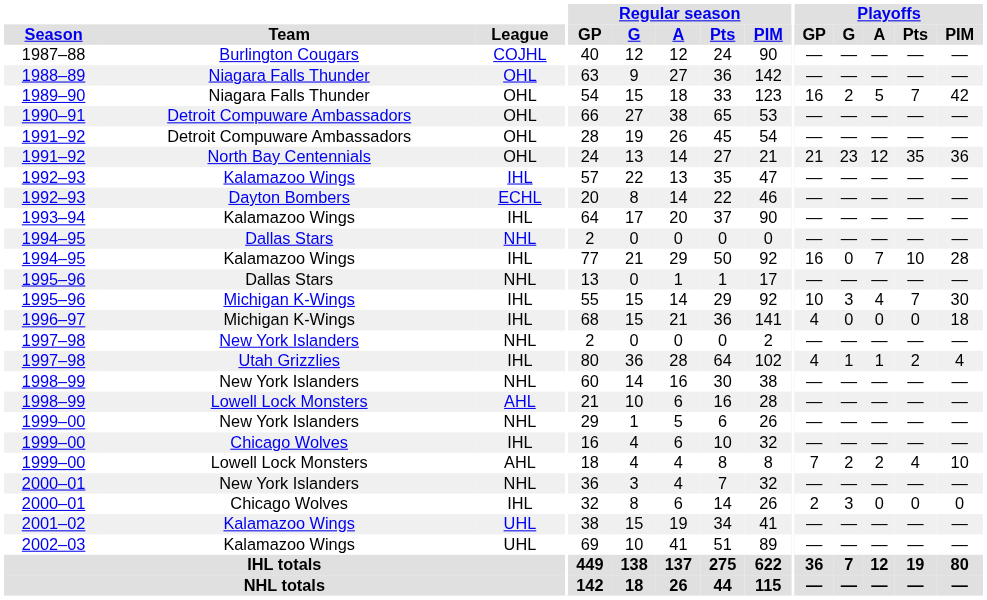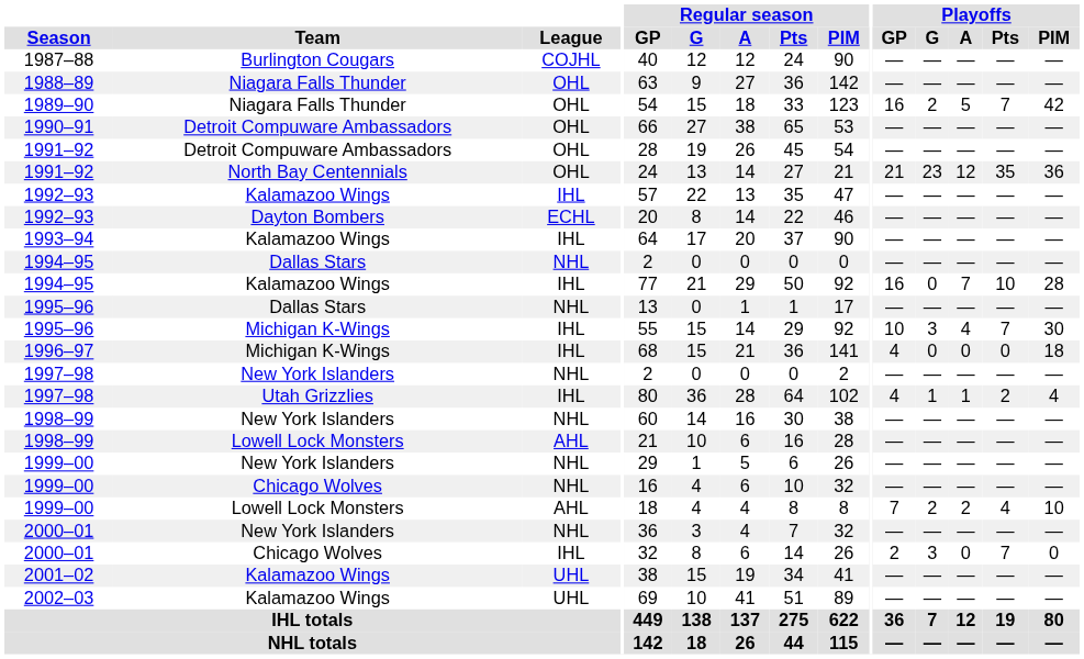 <table border="0" cellpadding="1" cellspacing="0" style="text-align:center; width:60em">
 <tr bgcolor="#e0e0e0">
 <th colspan="3" bgcolor="#ffffff"></th>
 <th rowspan="100" bgcolor="#ffffff"></th>
 <th colspan="5"><a href='#'>Regular season</a></th>
 <th rowspan="100" bgcolor="#ffffff"></th>
 <th colspan="5"><a href='#'>Playoffs</a></th>
 </tr>
 <tr bgcolor="#e0e0e0">
 <th><a href='#'>Season</a></th>
 <th>Team</th>
 <th>League</th>
 <th>GP</th>
 <th><a href='#'>G</a></th>
 <th><a href='#'>A</a></th>
 <th><a href='#'>Pts</a></th>
 <th><a href='#'>PIM</a></th>
 <th>GP</th>
 <th>G</th>
 <th>A</th>
 <th>Pts</th>
 <th>PIM</th>
 </tr>
 <tr>
 <td>1987–88</td>
 <td><a href='#'>Burlington Cougars</a></td>
 <td><a href='#'>COJHL</a></td>
 <td>40</td>
 <td>12</td>
 <td>12</td>
 <td>24</td>
 <td>90</td>
 <td>—</td>
 <td>—</td>
 <td>—</td>
 <td>—</td>
 <td>—</td>
 </tr>
 <tr bgcolor="#f0f0f0">
 <td><a href='#'>1988–89</a></td>
 <td><a href='#'>Niagara Falls Thunder</a></td>
 <td><a href='#'>OHL</a></td>
 <td>63</td>
 <td>9</td>
 <td>27</td>
 <td>36</td>
 <td>142</td>
 <td>—</td>
 <td>—</td>
 <td>—</td>
 <td>—</td>
 <td>—</td>
 </tr>
 <tr>
 <td><a href='#'>1989–90</a></td>
 <td>Niagara Falls Thunder</td>
 <td>OHL</td>
 <td>54</td>
 <td>15</td>
 <td>18</td>
 <td>33</td>
 <td>123</td>
 <td>16</td>
 <td>2</td>
 <td>5</td>
 <td>7</td>
 <td>42</td>
 </tr>
 <tr bgcolor="#f0f0f0">
 <td><a href='#'>1990–91</a></td>
 <td><a href='#'>Detroit Compuware Ambassadors</a></td>
 <td>OHL</td>
 <td>66</td>
 <td>27</td>
 <td>38</td>
 <td>65</td>
 <td>53</td>
 <td>—</td>
 <td>—</td>
 <td>—</td>
 <td>—</td>
 <td>—</td>
 </tr>
 <tr>
 <td><a href='#'>1991–92</a></td>
 <td>Detroit Compuware Ambassadors</td>
 <td>OHL</td>
 <td>28</td>
 <td>19</td>
 <td>26</td>
 <td>45</td>
 <td>54</td>
 <td>—</td>
 <td>—</td>
 <td>—</td>
 <td>—</td>
 <td>—</td>
 </tr>
 <tr bgcolor="#f0f0f0">
 <td><a href='#'>1991–92</a></td>
 <td><a href='#'>North Bay Centennials</a></td>
 <td>OHL</td>
 <td>24</td>
 <td>13</td>
 <td>14</td>
 <td>27</td>
 <td>21</td>
 <td>21</td>
 <td>23</td>
 <td>12</td>
 <td>35</td>
 <td>36</td>
 </tr>
 <tr>
 <td><a href='#'>1992–93</a></td>
 <td><a href='#'>Kalamazoo Wings</a></td>
 <td><a href='#'>IHL</a></td>
 <td>57</td>
 <td>22</td>
 <td>13</td>
 <td>35</td>
 <td>47</td>
 <td>—</td>
 <td>—</td>
 <td>—</td>
 <td>—</td>
 <td>—</td>
 </tr>
 <tr bgcolor="#f0f0f0">
 <td><a href='#'>1992–93</a></td>
 <td><a href='#'>Dayton Bombers</a></td>
 <td><a href='#'>ECHL</a></td>
 <td>20</td>
 <td>8</td>
 <td>14</td>
 <td>22</td>
 <td>46</td>
 <td>—</td>
 <td>—</td>
 <td>—</td>
 <td>—</td>
 <td>—</td>
 </tr>
 <tr>
 <td><a href='#'>1993–94</a></td>
 <td>Kalamazoo Wings</td>
 <td>IHL</td>
 <td>64</td>
 <td>17</td>
 <td>20</td>
 <td>37</td>
 <td>90</td>
 <td>—</td>
 <td>—</td>
 <td>—</td>
 <td>—</td>
 <td>—</td>
 </tr>
 <tr bgcolor="#f0f0f0">
 <td><a href='#'>1994–95</a></td>
 <td><a href='#'>Dallas Stars</a></td>
 <td><a href='#'>NHL</a></td>
 <td>2</td>
 <td>0</td>
 <td>0</td>
 <td>0</td>
 <td>0</td>
 <td>—</td>
 <td>—</td>
 <td>—</td>
 <td>—</td>
 <td>—</td>
 </tr>
 <tr>
 <td><a href='#'>1994–95</a></td>
 <td>Kalamazoo Wings</td>
 <td>IHL</td>
 <td>77</td>
 <td>21</td>
 <td>29</td>
 <td>50</td>
 <td>92</td>
 <td>16</td>
 <td>0</td>
 <td>7</td>
 <td>10</td>
 <td>28</td>
 </tr>
 <tr bgcolor="#f0f0f0">
 <td><a href='#'>1995–96</a></td>
 <td>Dallas Stars</td>
 <td>NHL</td>
 <td>13</td>
 <td>0</td>
 <td>1</td>
 <td>1</td>
 <td>17</td>
 <td>—</td>
 <td>—</td>
 <td>—</td>
 <td>—</td>
 <td>—</td>
 </tr>
 <tr>
 <td><a href='#'>1995–96</a></td>
 <td><a href='#'>Michigan K-Wings</a></td>
 <td>IHL</td>
 <td>55</td>
 <td>15</td>
 <td>14</td>
 <td>29</td>
 <td>92</td>
 <td>10</td>
 <td>3</td>
 <td>4</td>
 <td>7</td>
 <td>30</td>
 </tr>
 <tr bgcolor="#f0f0f0">
 <td><a href='#'>1996–97</a></td>
 <td>Michigan K-Wings</td>
 <td>IHL</td>
 <td>68</td>
 <td>15</td>
 <td>21</td>
 <td>36</td>
 <td>141</td>
 <td>4</td>
 <td>0</td>
 <td>0</td>
 <td>0</td>
 <td>18</td>
 </tr>
 <tr>
 <td><a href='#'>1997–98</a></td>
 <td><a href='#'>New York Islanders</a></td>
 <td>NHL</td>
 <td>2</td>
 <td>0</td>
 <td>0</td>
 <td>0</td>
 <td>2</td>
 <td>—</td>
 <td>—</td>
 <td>—</td>
 <td>—</td>
 <td>—</td>
 </tr>
 <tr bgcolor="#f0f0f0">
 <td><a href='#'>1997–98</a></td>
 <td><a href='#'>Utah Grizzlies</a></td>
 <td>IHL</td>
 <td>80</td>
 <td>36</td>
 <td>28</td>
 <td>64</td>
 <td>102</td>
 <td>4</td>
 <td>1</td>
 <td>1</td>
 <td>2</td>
 <td>4</td>
 </tr>
 <tr>
 <td><a href='#'>1998–99</a></td>
 <td>New York Islanders</td>
 <td>NHL</td>
 <td>60</td>
 <td>14</td>
 <td>16</td>
 <td>30</td>
 <td>38</td>
 <td>—</td>
 <td>—</td>
 <td>—</td>
 <td>—</td>
 <td>—</td>
 </tr>
 <tr bgcolor="#f0f0f0">
 <td><a href='#'>1998–99</a></td>
 <td><a href='#'>Lowell Lock Monsters</a></td>
 <td><a href='#'>AHL</a></td>
 <td>21</td>
 <td>10</td>
 <td>6</td>
 <td>16</td>
 <td>28</td>
 <td>—</td>
 <td>—</td>
 <td>—</td>
 <td>—</td>
 <td>—</td>
 </tr>
 <tr>
 <td><a href='#'>1999–00</a></td>
 <td>New York Islanders</td>
 <td>NHL</td>
 <td>29</td>
 <td>1</td>
 <td>5</td>
 <td>6</td>
 <td>26</td>
 <td>—</td>
 <td>—</td>
 <td>—</td>
 <td>—</td>
 <td>—</td>
 </tr>
 <tr bgcolor="#f0f0f0">
 <td><a href='#'>1999–00</a></td>
 <td><a href='#'>Chicago Wolves</a></td>
-<td>IHL</td>
+<td>NHL</td>
 <td>16</td>
 <td>4</td>
 <td>6</td>
 <td>10</td>
 <td>32</td>
 <td>—</td>
 <td>—</td>
 <td>—</td>
 <td>—</td>
 <td>—</td>
 </tr>
 <tr>
 <td><a href='#'>1999–00</a></td>
 <td>Lowell Lock Monsters</td>
 <td>AHL</td>
 <td>18</td>
 <td>4</td>
 <td>4</td>
 <td>8</td>
 <td>8</td>
 <td>7</td>
 <td>2</td>
 <td>2</td>
 <td>4</td>
 <td>10</td>
 </tr>
 <tr bgcolor="#f0f0f0">
 <td><a href='#'>2000–01</a></td>
 <td>New York Islanders</td>
 <td>NHL</td>
 <td>36</td>
 <td>3</td>
 <td>4</td>
 <td>7</td>
 <td>32</td>
 <td>—</td>
 <td>—</td>
 <td>—</td>
 <td>—</td>
 <td>—</td>
 </tr>
 <tr>
 <td><a href='#'>2000–01</a></td>
 <td>Chicago Wolves</td>
 <td>IHL</td>
 <td>32</td>
 <td>8</td>
 <td>6</td>
 <td>14</td>
 <td>26</td>
 <td>2</td>
 <td>3</td>
 <td>0</td>
-<td>0</td>
+<td>7</td>
 <td>0</td>
 </tr>
 <tr bgcolor="#f0f0f0">
 <td><a href='#'>2001–02</a></td>
 <td><a href='#'>Kalamazoo Wings</a></td>
 <td><a href='#'>UHL</a></td>
 <td>38</td>
 <td>15</td>
 <td>19</td>
 <td>34</td>
 <td>41</td>
 <td>—</td>
 <td>—</td>
 <td>—</td>
 <td>—</td>
 <td>—</td>
 </tr>
 <tr>
 <td><a href='#'>2002–03</a></td>
 <td>Kalamazoo Wings</td>
 <td>UHL</td>
 <td>69</td>
 <td>10</td>
 <td>41</td>
 <td>51</td>
 <td>89</td>
 <td>—</td>
 <td>—</td>
 <td>—</td>
 <td>—</td>
 <td>—</td>
 </tr>
 <tr bgcolor="#e0e0e0">
 <th colspan="3">IHL totals</th>
 <th>449</th>
 <th>138</th>
 <th>137</th>
 <th>275</th>
 <th>622</th>
 <th>36</th>
 <th>7</th>
 <th>12</th>
 <th>19</th>
 <th>80</th>
 </tr>
 <tr bgcolor="#e0e0e0">
 <th colspan="3">NHL totals</th>
 <th>142</th>
 <th>18</th>
 <th>26</th>
 <th>44</th>
 <th>115</th>
 <th>—</th>
 <th>—</th>
 <th>—</th>
 <th>—</th>
 <th>—</th>
 </tr>
 </table>
